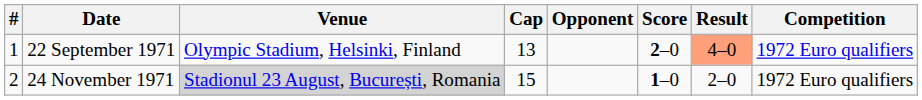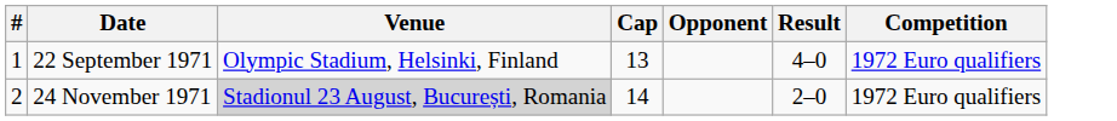 <table class="wikitable sortable">
 <tr>
 <th>#</th>
 <th>Date</th>
 <th>Venue</th>
 <th>Cap</th>
 <th>Opponent</th>
-<th>Score</th>
 <th>Result</th>
 <th>Competition</th>
 </tr>
 <tr>
 <td>1</td>
 <td>22 September 1971</td>
 <td><a href='#'>Olympic Stadium</a>, <a href='#'>Helsinki</a>, Finland</td>
 <td align=center>13</td>
 <td></td>
-<td align=center><strong>2</strong>–0</td>
-<td align=center style="background: lightsalmon;">4–0</td>
+<td align=center>4–0</td>
 <td><a href='#'>1972 Euro qualifiers</a></td>
 </tr>
 <tr>
 <td>2</td>
 <td>24 November 1971</td>
 <td style="background: lightgrey;"><a href='#'>Stadionul 23 August</a>, <a href='#'>București</a>, Romania</td>
-<td align=center>15</td>
+<td align=center>14</td>
 <td></td>
-<td align=center><strong>1</strong>–0</td>
 <td align=center>2–0</td>
 <td>1972 Euro qualifiers</td>
 </tr>
 </table>
